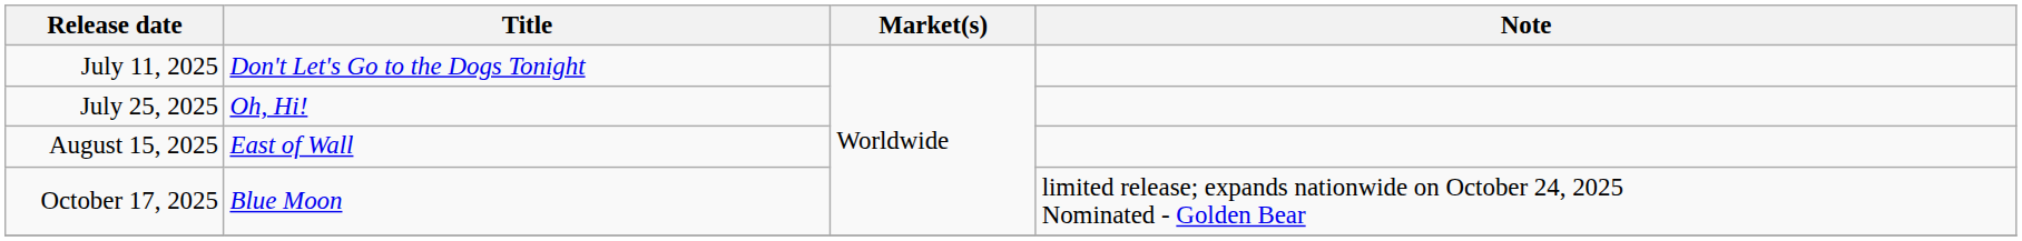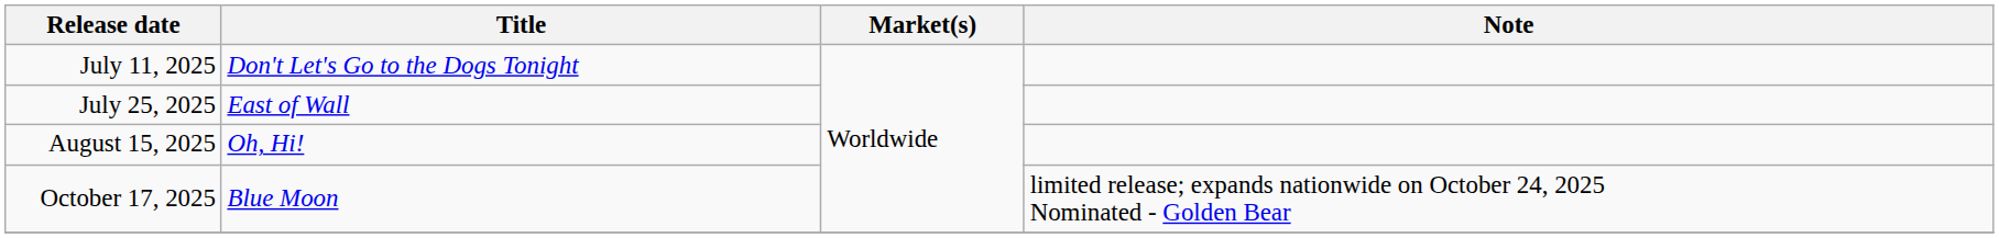 <table class="wikitable sortable" width=100%>
 <tr>
 <th scope="col" style="width:130px;">Release date</th>
 <th>Title</th>
 <th>Market(s)</th>
 <th>Note</th>
 </tr>
 <tr>
 <td align="right">July 11, 2025</td>
 <td><em><a href='#'>Don't Let's Go to the Dogs Tonight</a></em></td>
 <td rowspan="4">Worldwide</td>
 <td></td>
 </tr>
 <tr>
 <td align="right">July 25, 2025</td>
-<td><em><a href='#'>Oh, Hi!</a></em></td>
+<td><em><a href='#'>East of Wall</a></em></td>
 <td></td>
 </tr>
 <tr>
 <td align="right">August 15, 2025</td>
-<td><em><a href='#'>East of Wall</a></em></td>
+<td><em><a href='#'>Oh, Hi!</a></em></td>
 <td></td>
 </tr>
 <tr>
 <td align="right">October 17, 2025</td>
 <td><em><a href='#'>Blue Moon</a></em></td>
 <td>limited release; expands nationwide on October 24, 2025<br>Nominated - <a href='#'>Golden Bear</a></td>
 </tr>
 <tr>
 </tr>
 </table>
